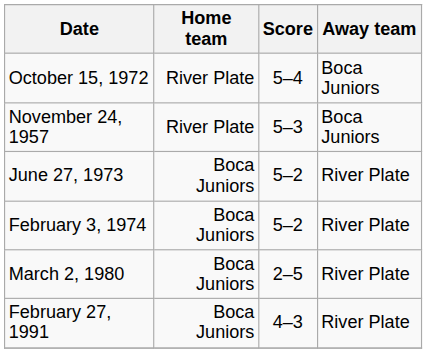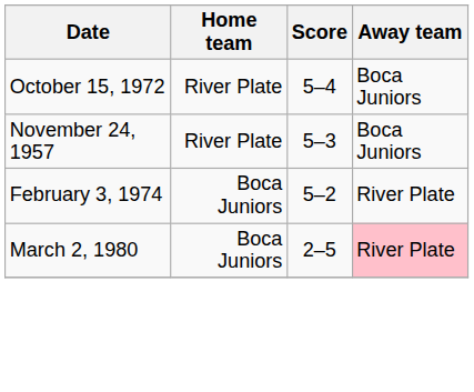 <table class="wikitable">
 <tr>
 </tr>
 <tr>
 <th width=125>Date</th>
 <th width=85>Home team</th>
 <th width=30>Score</th>
 <th width=85>Away team</th>
 </tr>
 <tr>
 <td>October 15, 1972</td>
 <td align=right>River Plate</td>
 <td align=center>5–4</td>
 <td>Boca Juniors</td>
 </tr>
 <tr>
 <td>November 24, 1957</td>
 <td align=right>River Plate</td>
 <td align=center>5–3</td>
 <td>Boca Juniors</td>
 </tr>
 <tr>
-<td>June 27, 1973</td>
-<td align=right>Boca Juniors</td>
-<td align=center>5–2</td>
-<td>River Plate</td>
-</tr>
-<tr>
 <td>February 3, 1974</td>
 <td align=right>Boca Juniors</td>
 <td align=center>5–2</td>
 <td>River Plate</td>
 </tr>
 <tr>
 <td>March 2, 1980</td>
 <td align=right>Boca Juniors</td>
 <td align=center>2–5</td>
-<td>River Plate</td>
-</tr>
-<tr>
-<td>February 27, 1991</td>
-<td align=right>Boca Juniors</td>
-<td align=center>4–3</td>
-<td>River Plate</td>
+<td style="background: pink;">River Plate</td>
 </tr>
 <tr>
 </tr>
 </table>
